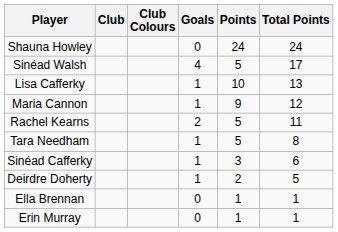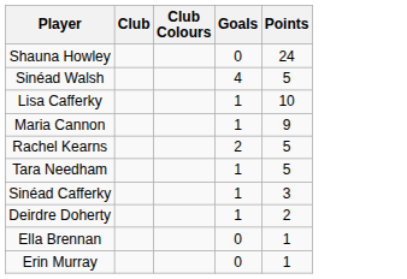 <table class="wikitable mw-collapsible autocollapse sortable" style="font-size:16px; text-align:center">
 <tr>
 <th>Player</th>
 <th>Club</th>
 <th>Club<br>Colours</th>
 <th>Goals</th>
 <th>Points</th>
-<th>Total Points</th>
 </tr>
 <tr>
 <td>Shauna Howley</td>
 <td></td>
 <td></td>
 <td>0</td>
-<td>24</td>
 <td>24</td>
 </tr>
 <tr>
 <td>Sinéad Walsh</td>
 <td></td>
 <td></td>
 <td>4</td>
 <td>5</td>
-<td>17</td>
 </tr>
 <tr>
 <td>Lisa Cafferky</td>
 <td></td>
 <td></td>
 <td>1</td>
 <td>10</td>
-<td>13</td>
 </tr>
 <tr>
 <td>Maria Cannon</td>
 <td></td>
 <td></td>
 <td>1</td>
 <td>9</td>
-<td>12</td>
 </tr>
 <tr>
 <td>Rachel Kearns</td>
 <td></td>
 <td></td>
 <td>2</td>
 <td>5</td>
-<td>11</td>
 </tr>
 <tr>
 <td>Tara Needham</td>
 <td></td>
 <td></td>
 <td>1</td>
 <td>5</td>
-<td>8</td>
 </tr>
 <tr>
 <td>Sinéad Cafferky</td>
 <td></td>
 <td></td>
 <td>1</td>
 <td>3</td>
-<td>6</td>
 </tr>
 <tr>
 <td>Deirdre Doherty</td>
 <td></td>
 <td></td>
 <td>1</td>
 <td>2</td>
-<td>5</td>
 </tr>
 <tr>
 <td>Ella Brennan</td>
 <td></td>
 <td></td>
 <td>0</td>
-<td>1</td>
 <td>1</td>
 </tr>
 <tr>
 <td>Erin Murray</td>
 <td></td>
 <td></td>
 <td>0</td>
 <td>1</td>
-<td>1</td>
 </tr>
 </table>
